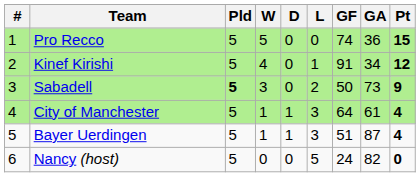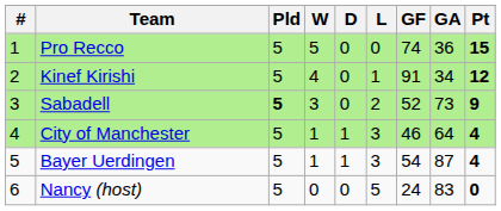 <table class=wikitable>
 <tr align=center>
 </tr>
 <tr>
 <th width=20>#</th>
 <th width=200>Team</th>
 <th width=20>Pld</th>
 <th width=20>W</th>
 <th width=20>D</th>
 <th width=20>L</th>
 <th width=20>GF</th>
 <th width=20>GA</th>
 <th width=20>Pt</th>
 </tr>
 <tr bgcolor=B0EE90>
 <td>1</td>
 <td align="left"> <a href='#'>Pro Recco</a></td>
 <td>5</td>
 <td>5</td>
 <td>0</td>
 <td>0</td>
 <td>74</td>
 <td>36</td>
 <td><strong>15</strong></td>
 </tr>
 <tr bgcolor=B0EE90>
 <td>2</td>
 <td align="left"> <a href='#'>Kinef Kirishi</a></td>
 <td>5</td>
 <td>4</td>
 <td>0</td>
 <td>1</td>
 <td>91</td>
 <td>34</td>
 <td><strong>12</strong></td>
 </tr>
 <tr bgcolor=B0EE90>
 <td>3</td>
 <td align="left"> <a href='#'>Sabadell</a></td>
 <td><strong>5</strong></td>
 <td>3</td>
 <td>0</td>
 <td>2</td>
-<td>50</td>
+<td>52</td>
 <td>73</td>
 <td><strong>9</strong></td>
 </tr>
 <tr bgcolor=B0EE90>
 <td>4</td>
 <td align="left"> <a href='#'>City of Manchester</a></td>
 <td>5</td>
 <td>1</td>
 <td>1</td>
 <td>3</td>
+<td>46</td>
 <td>64</td>
-<td>61</td>
 <td><strong>4</strong></td>
 </tr>
 <tr>
 <td>5</td>
 <td align="left"> <a href='#'>Bayer Uerdingen</a></td>
 <td>5</td>
 <td>1</td>
 <td>1</td>
 <td>3</td>
-<td>51</td>
+<td>54</td>
 <td>87</td>
 <td><strong>4</strong></td>
 </tr>
 <tr>
 <td>6</td>
 <td align="left"> <a href='#'>Nancy</a> <em>(host)</em></td>
 <td>5</td>
 <td>0</td>
 <td>0</td>
 <td>5</td>
 <td>24</td>
-<td>82</td>
+<td>83</td>
 <td><strong>0</strong></td>
 </tr>
 </table>
